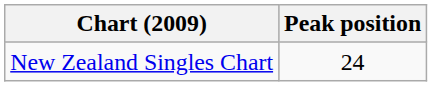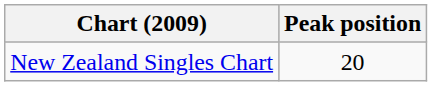 <table class="wikitable">
 <tr>
 <th>Chart (2009)</th>
 <th>Peak position</th>
 </tr>
 <tr>
 <td><a href='#'>New Zealand Singles Chart</a></td>
-<td align="center">24</td>
+<td align="center">20</td>
 </tr>
 </table>
